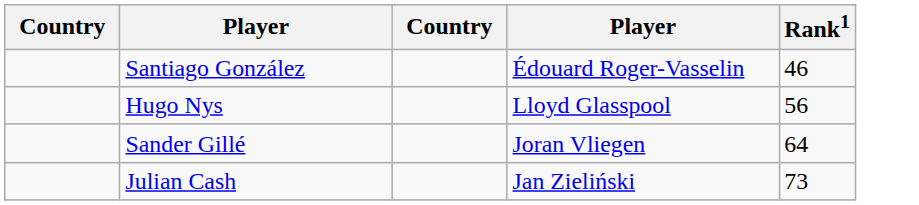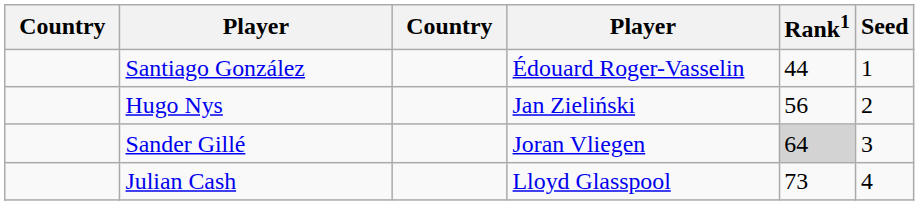 <table class="sortable wikitable">
 <tr>
 <th width="70">Country</th>
 <th width="175">Player</th>
 <th width="70">Country</th>
 <th width="175">Player</th>
 <th>Rank<sup>1</sup></th>
+<th>Seed</th>
 </tr>
 <tr>
 <td></td>
 <td><a href='#'>Santiago González</a></td>
 <td></td>
 <td><a href='#'>Édouard Roger-Vasselin</a></td>
-<td>46</td>
+<td>44</td>
+<td>1</td>
 </tr>
 <tr>
 <td></td>
 <td><a href='#'>Hugo Nys</a></td>
 <td></td>
-<td><a href='#'>Lloyd Glasspool</a></td>
+<td><a href='#'>Jan Zieliński</a></td>
 <td>56</td>
+<td>2</td>
 </tr>
 <tr>
 <td></td>
 <td><a href='#'>Sander Gillé</a></td>
 <td></td>
 <td><a href='#'>Joran Vliegen</a></td>
-<td>64</td>
+<td style="background: lightgrey;">64</td>
+<td>3</td>
 </tr>
 <tr>
 <td></td>
 <td><a href='#'>Julian Cash</a></td>
 <td></td>
-<td><a href='#'>Jan Zieliński</a></td>
+<td><a href='#'>Lloyd Glasspool</a></td>
 <td>73</td>
+<td>4</td>
 </tr>
 </table>
